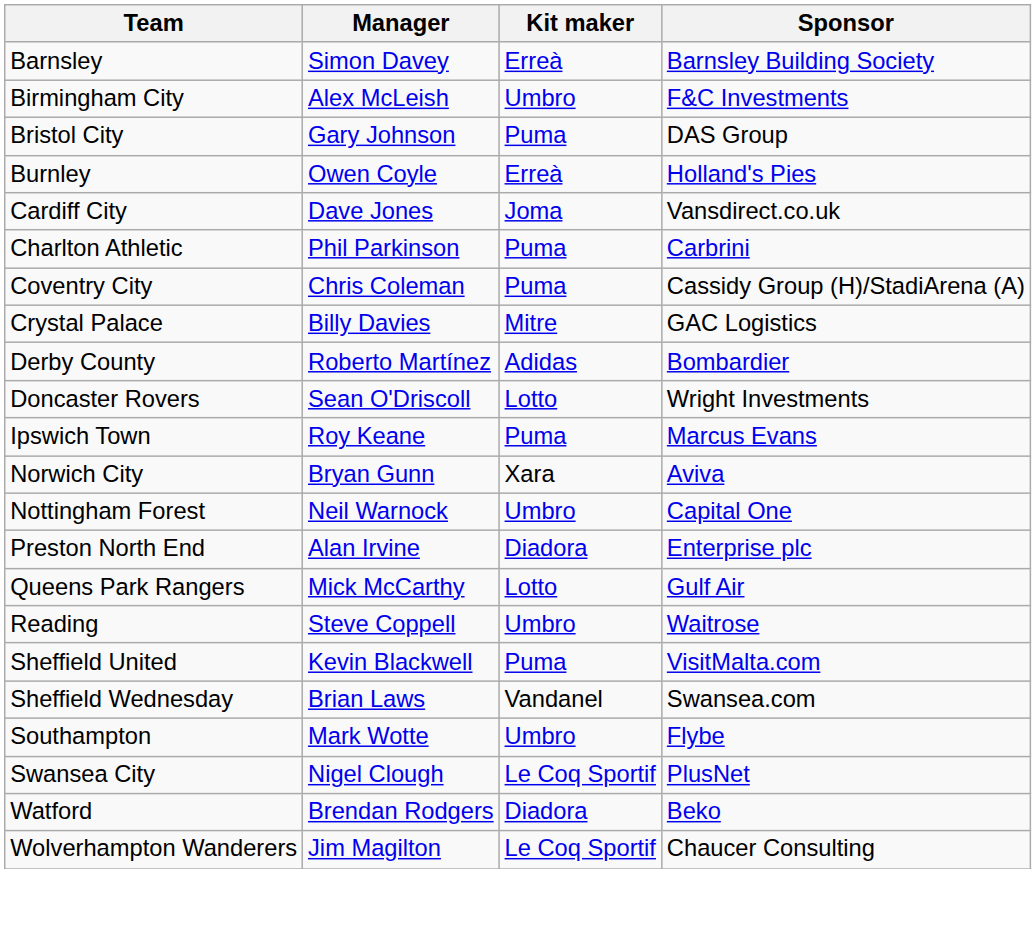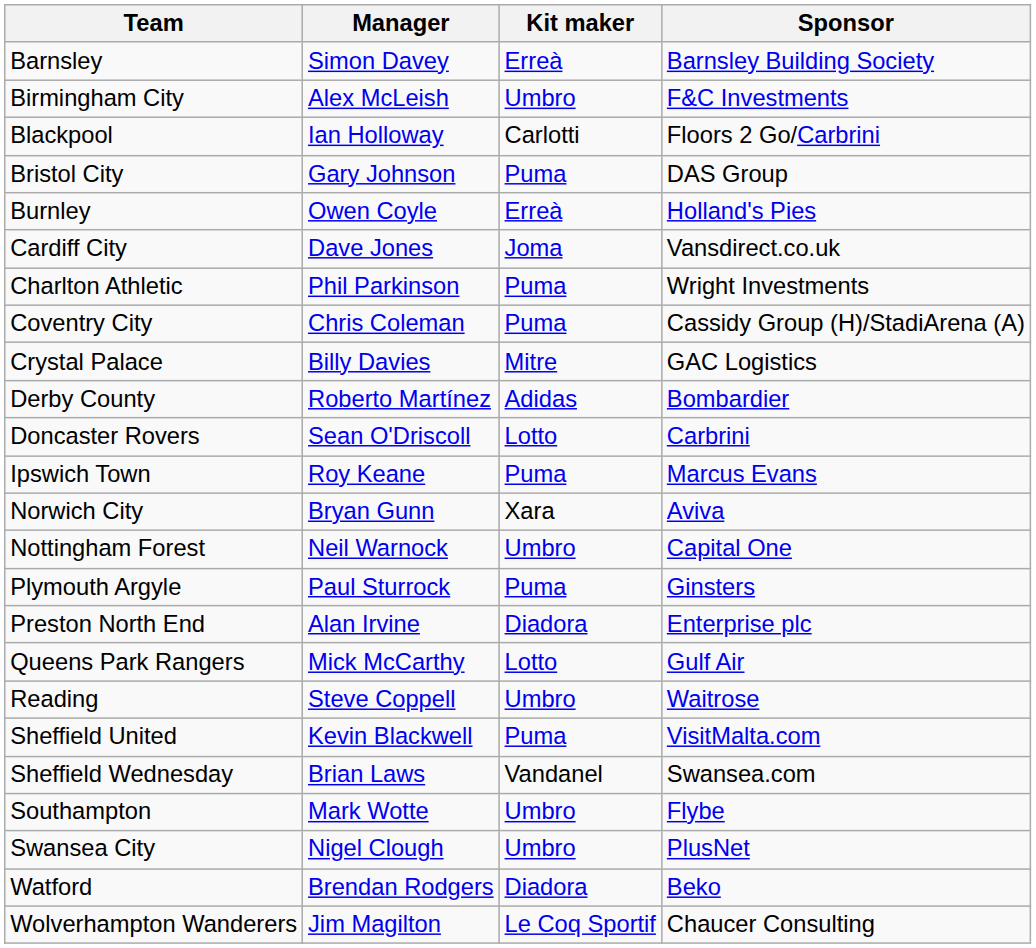 <table class="wikitable sortable" style="text-align: left;">
 <tr>
 <th>Team</th>
 <th>Manager</th>
 <th>Kit maker</th>
 <th>Sponsor</th>
 </tr>
 <tr>
 <td>Barnsley</td>
 <td> <a href='#'>Simon Davey</a></td>
 <td><a href='#'>Erreà</a></td>
 <td><a href='#'>Barnsley Building Society</a></td>
 </tr>
 <tr>
 <td>Birmingham City</td>
 <td> <a href='#'>Alex McLeish</a></td>
 <td><a href='#'>Umbro</a></td>
 <td><a href='#'>F&C Investments</a></td>
+</tr>
+<tr>
+<td>Blackpool</td>
+<td> <a href='#'>Ian Holloway</a></td>
+<td>Carlotti</td>
+<td>Floors 2 Go/<a href='#'>Carbrini</a></td>
 </tr>
 <tr>
 <td>Bristol City</td>
 <td> <a href='#'>Gary Johnson</a></td>
 <td><a href='#'>Puma</a></td>
 <td>DAS Group</td>
 </tr>
 <tr>
 <td>Burnley</td>
 <td> <a href='#'>Owen Coyle</a></td>
 <td><a href='#'>Erreà</a></td>
 <td><a href='#'>Holland's Pies</a></td>
 </tr>
 <tr>
 <td>Cardiff City</td>
 <td> <a href='#'>Dave Jones</a></td>
 <td><a href='#'>Joma</a></td>
 <td>Vansdirect.co.uk</td>
 </tr>
 <tr>
 <td>Charlton Athletic</td>
 <td> <a href='#'>Phil Parkinson</a></td>
 <td><a href='#'>Puma</a></td>
-<td><a href='#'>Carbrini</a></td>
+<td>Wright Investments</td>
 </tr>
 <tr>
 <td>Coventry City</td>
 <td> <a href='#'>Chris Coleman</a></td>
 <td><a href='#'>Puma</a></td>
 <td>Cassidy Group (H)/StadiArena (A)</td>
 </tr>
 <tr>
 <td>Crystal Palace</td>
 <td> <a href='#'>Billy Davies</a></td>
 <td><a href='#'>Mitre</a></td>
 <td>GAC Logistics</td>
 </tr>
 <tr>
 <td>Derby County</td>
 <td> <a href='#'>Roberto Martínez</a></td>
 <td><a href='#'>Adidas</a></td>
 <td><a href='#'>Bombardier</a></td>
 </tr>
 <tr>
 <td>Doncaster Rovers</td>
 <td> <a href='#'>Sean O'Driscoll</a></td>
 <td><a href='#'>Lotto</a></td>
-<td>Wright Investments</td>
+<td><a href='#'>Carbrini</a></td>
 </tr>
 <tr>
 <td>Ipswich Town</td>
 <td> <a href='#'>Roy Keane</a></td>
 <td><a href='#'>Puma</a></td>
 <td><a href='#'>Marcus Evans</a></td>
 </tr>
 <tr>
 <td>Norwich City</td>
 <td> <a href='#'>Bryan Gunn</a></td>
 <td>Xara</td>
 <td><a href='#'>Aviva</a></td>
 </tr>
 <tr>
 <td>Nottingham Forest</td>
 <td> <a href='#'>Neil Warnock</a></td>
 <td><a href='#'>Umbro</a></td>
 <td><a href='#'>Capital One</a></td>
+</tr>
+<tr>
+<td>Plymouth Argyle</td>
+<td> <a href='#'>Paul Sturrock</a></td>
+<td><a href='#'>Puma</a></td>
+<td><a href='#'>Ginsters</a></td>
 </tr>
 <tr>
 <td>Preston North End</td>
 <td> <a href='#'>Alan Irvine</a></td>
 <td><a href='#'>Diadora</a></td>
 <td><a href='#'>Enterprise plc</a></td>
 </tr>
 <tr>
 <td>Queens Park Rangers</td>
 <td> <a href='#'>Mick McCarthy</a></td>
 <td><a href='#'>Lotto</a></td>
 <td><a href='#'>Gulf Air</a></td>
 </tr>
 <tr>
 <td>Reading</td>
 <td> <a href='#'>Steve Coppell</a></td>
 <td><a href='#'>Umbro</a></td>
 <td><a href='#'>Waitrose</a></td>
 </tr>
 <tr>
 <td>Sheffield United</td>
 <td> <a href='#'>Kevin Blackwell</a></td>
 <td><a href='#'>Puma</a></td>
 <td><a href='#'>VisitMalta.com</a></td>
 </tr>
 <tr>
 <td>Sheffield Wednesday</td>
 <td> <a href='#'>Brian Laws</a></td>
 <td>Vandanel</td>
 <td>Swansea.com</td>
 </tr>
 <tr>
 <td>Southampton</td>
 <td> <a href='#'>Mark Wotte</a></td>
 <td><a href='#'>Umbro</a></td>
 <td><a href='#'>Flybe</a></td>
 </tr>
 <tr>
 <td>Swansea City</td>
 <td> <a href='#'>Nigel Clough</a></td>
-<td><a href='#'>Le Coq Sportif</a></td>
+<td><a href='#'>Umbro</a></td>
 <td><a href='#'>PlusNet</a></td>
 </tr>
 <tr>
 <td>Watford</td>
 <td> <a href='#'>Brendan Rodgers</a></td>
 <td><a href='#'>Diadora</a></td>
 <td><a href='#'>Beko</a></td>
 </tr>
 <tr>
 <td>Wolverhampton Wanderers</td>
 <td> <a href='#'>Jim Magilton</a></td>
 <td><a href='#'>Le Coq Sportif</a></td>
 <td>Chaucer Consulting</td>
 </tr>
 </table>
